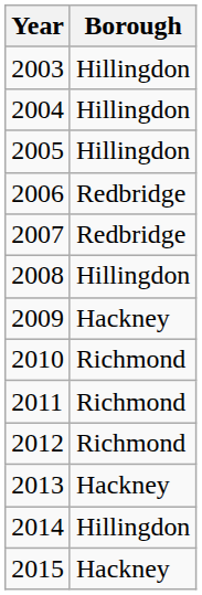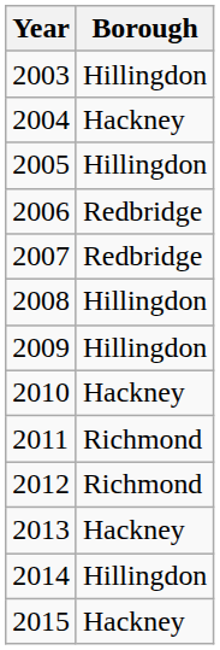 <table class="wikitable">
 <tr>
 <th>Year</th>
 <th>Borough</th>
 </tr>
 <tr>
 <td>2003</td>
 <td>Hillingdon</td>
 </tr>
 <tr>
 <td>2004</td>
-<td>Hillingdon</td>
+<td>Hackney</td>
 </tr>
 <tr>
 <td>2005</td>
 <td>Hillingdon</td>
 </tr>
 <tr>
 <td>2006</td>
 <td>Redbridge</td>
 </tr>
 <tr>
 <td>2007</td>
 <td>Redbridge</td>
 </tr>
 <tr>
 <td>2008</td>
 <td>Hillingdon</td>
 </tr>
 <tr>
 <td>2009</td>
-<td>Hackney</td>
+<td>Hillingdon</td>
 </tr>
 <tr>
 <td>2010</td>
-<td>Richmond</td>
+<td>Hackney</td>
 </tr>
 <tr>
 <td>2011</td>
 <td>Richmond</td>
 </tr>
 <tr>
 <td>2012</td>
 <td>Richmond</td>
 </tr>
 <tr>
 <td>2013</td>
 <td>Hackney</td>
 </tr>
 <tr>
 <td>2014</td>
 <td>Hillingdon</td>
 </tr>
 <tr>
 <td>2015</td>
 <td>Hackney</td>
 </tr>
 </table>
